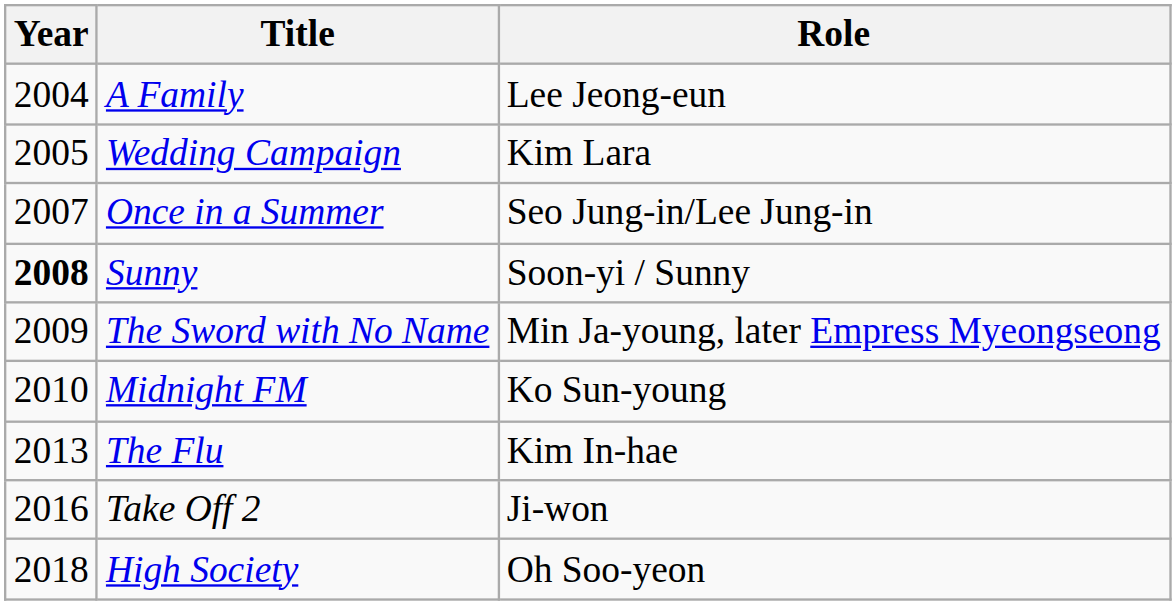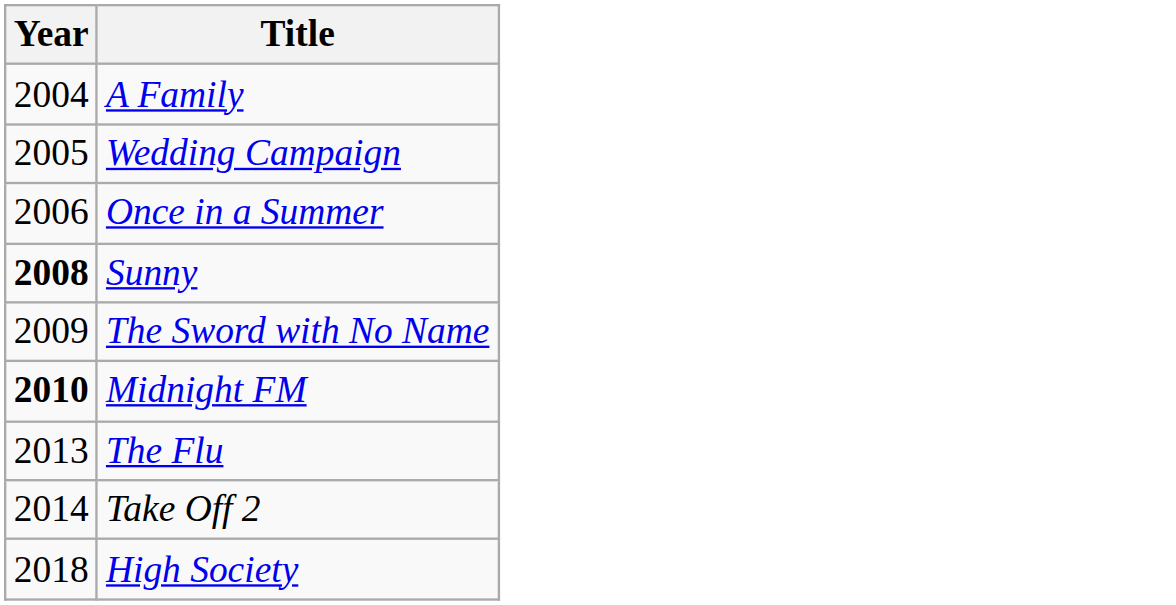 <table class="wikitable sortable">
 <tr>
 <th>Year</th>
 <th>Title</th>
-<th>Role</th>
 </tr>
 <tr>
 <td>2004</td>
 <td><em><a href='#'>A Family</a></em></td>
-<td>Lee Jeong-eun</td>
 </tr>
 <tr>
 <td>2005</td>
 <td><em><a href='#'>Wedding Campaign</a></em></td>
-<td>Kim Lara</td>
 </tr>
 <tr>
-<td>2007</td>
+<td>2006</td>
 <td><em><a href='#'>Once in a Summer</a></em></td>
-<td>Seo Jung-in/Lee Jung-in</td>
 </tr>
 <tr>
 <td><strong>2008</strong></td>
 <td><em><a href='#'>Sunny</a></em></td>
-<td>Soon-yi / Sunny</td>
 </tr>
 <tr>
 <td>2009</td>
 <td><em><a href='#'>The Sword with No Name</a></em></td>
-<td>Min Ja-young, later <a href='#'>Empress Myeongseong</a></td>
 </tr>
 <tr>
-<td>2010</td>
+<td><strong>2010</strong></td>
 <td><em><a href='#'>Midnight FM</a></em></td>
-<td>Ko Sun-young</td>
 </tr>
 <tr>
 <td>2013</td>
 <td><em><a href='#'>The Flu</a></em></td>
-<td>Kim In-hae</td>
 </tr>
 <tr>
-<td>2016</td>
+<td>2014</td>
 <td><em>Take Off 2</em></td>
-<td>Ji-won</td>
 </tr>
 <tr>
 <td>2018</td>
 <td><em><a href='#'>High Society</a></em></td>
-<td>Oh Soo-yeon</td>
 </tr>
 </table>
